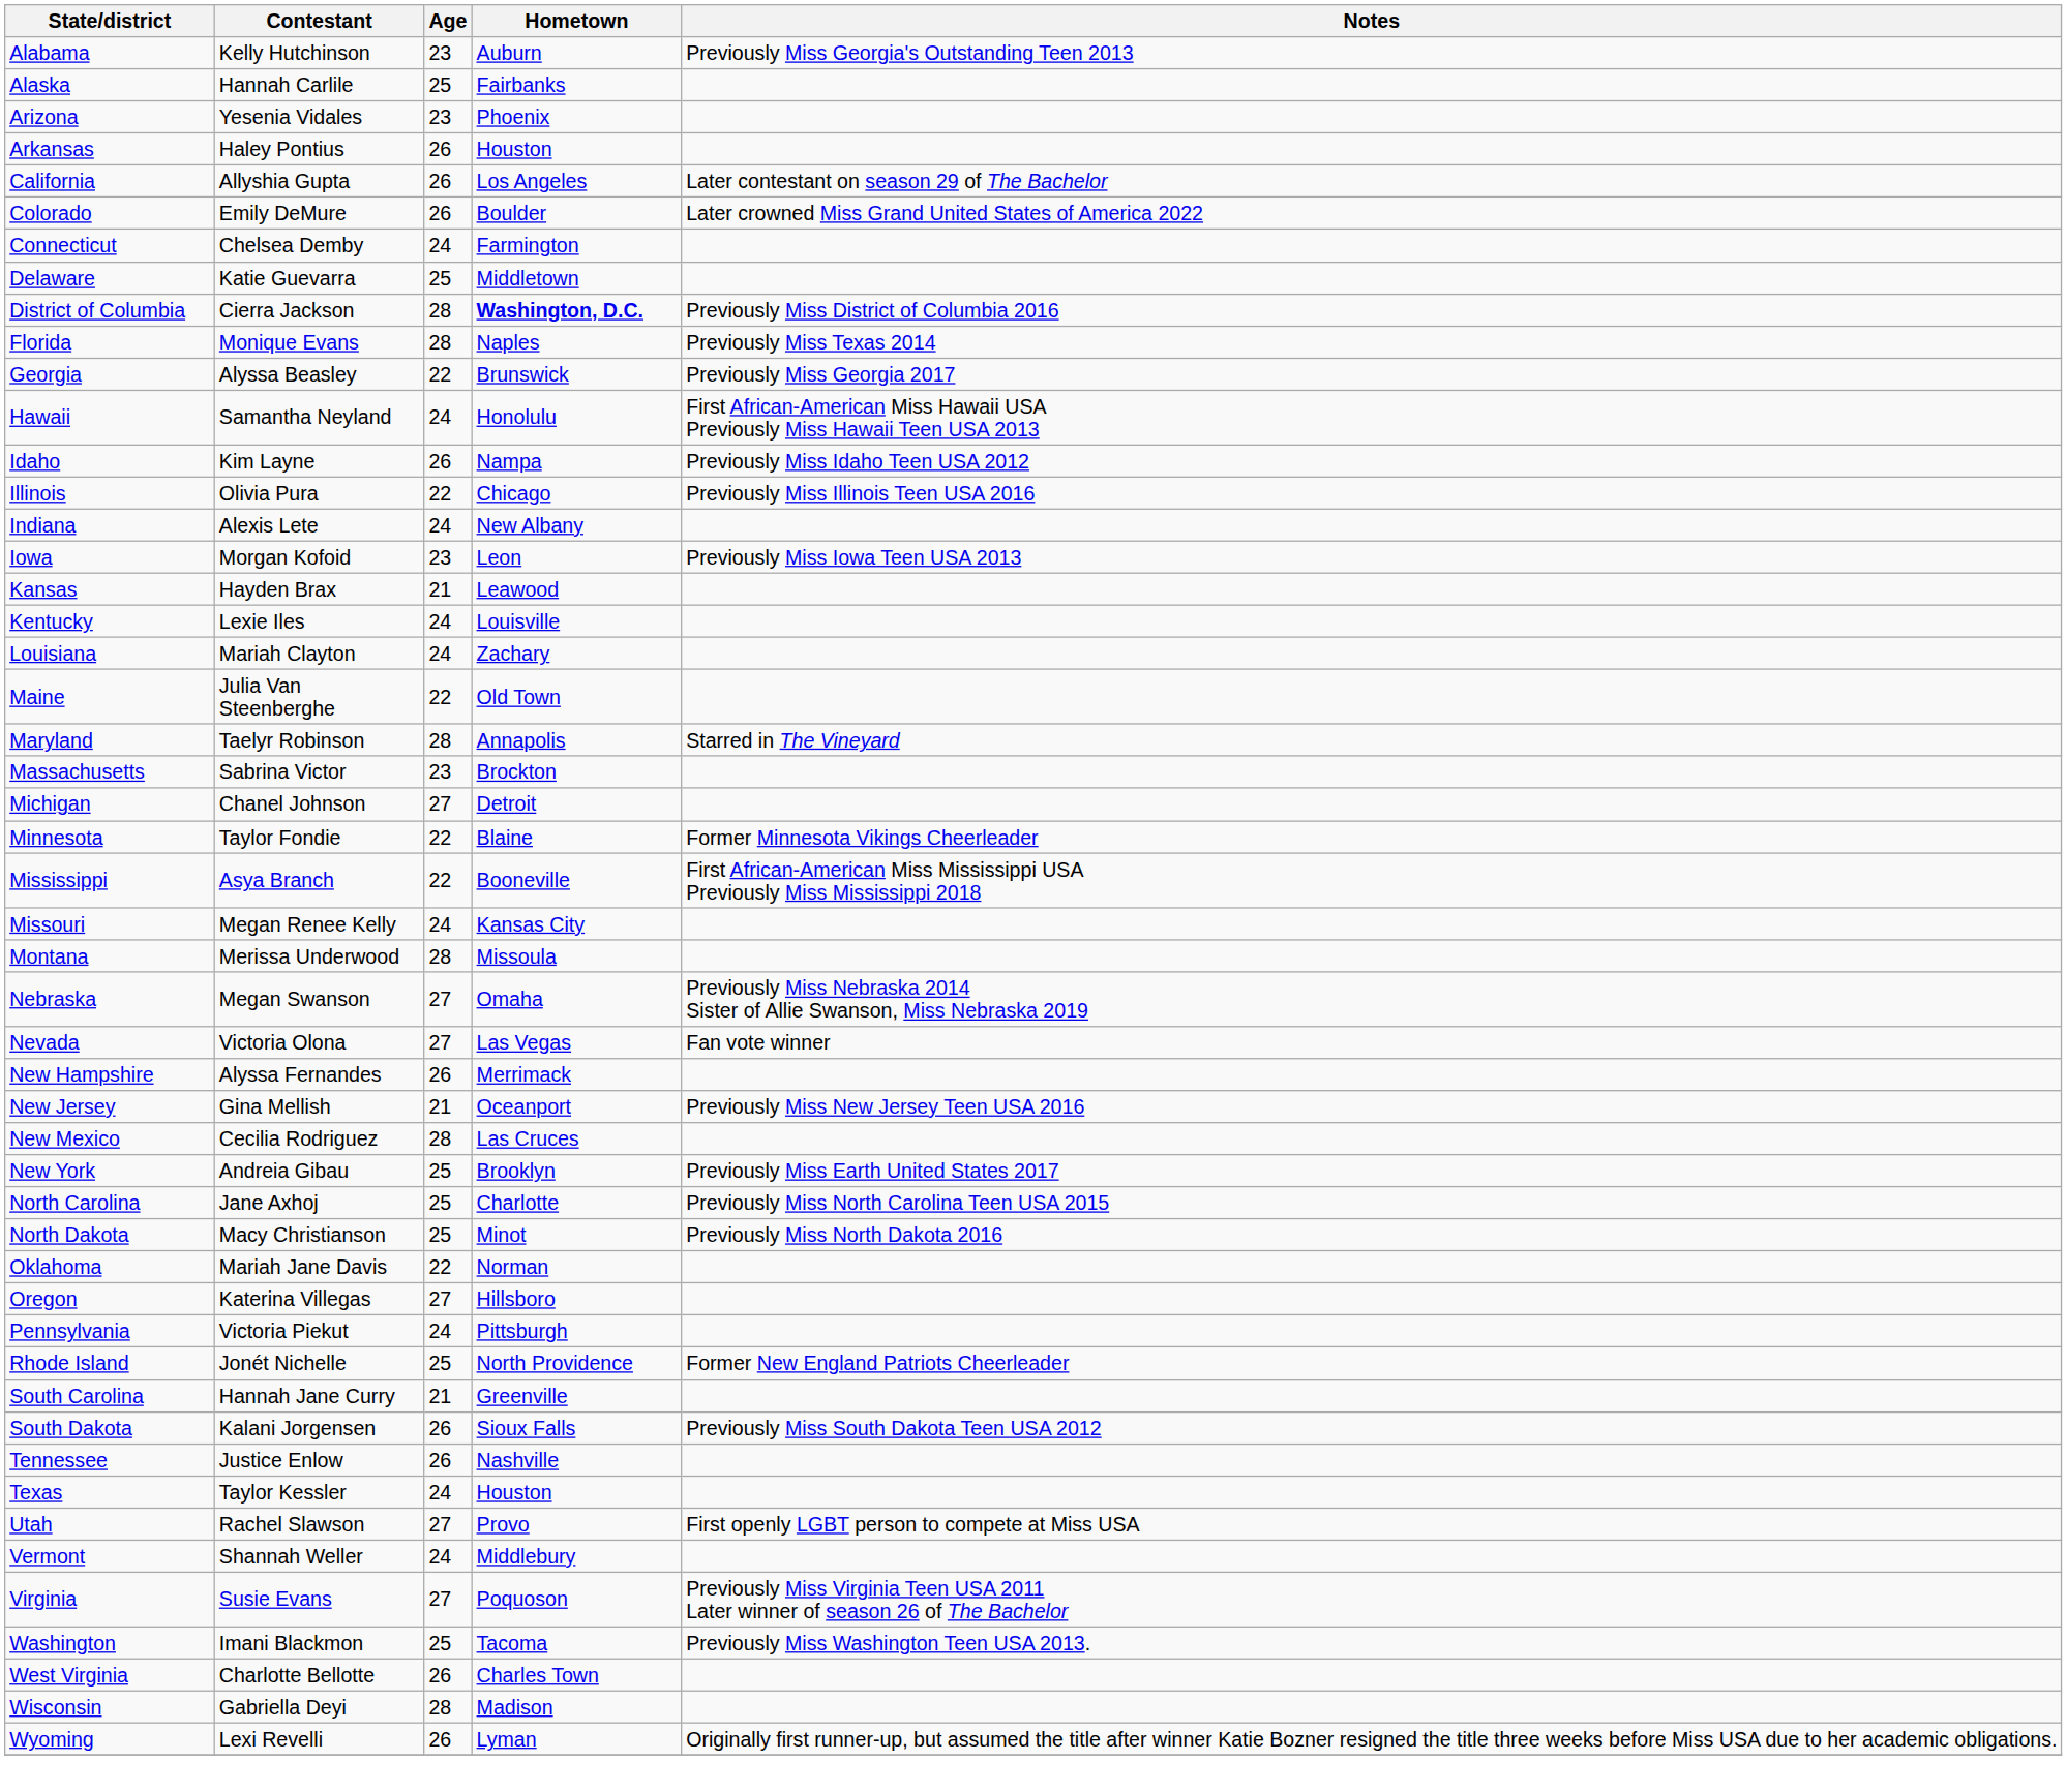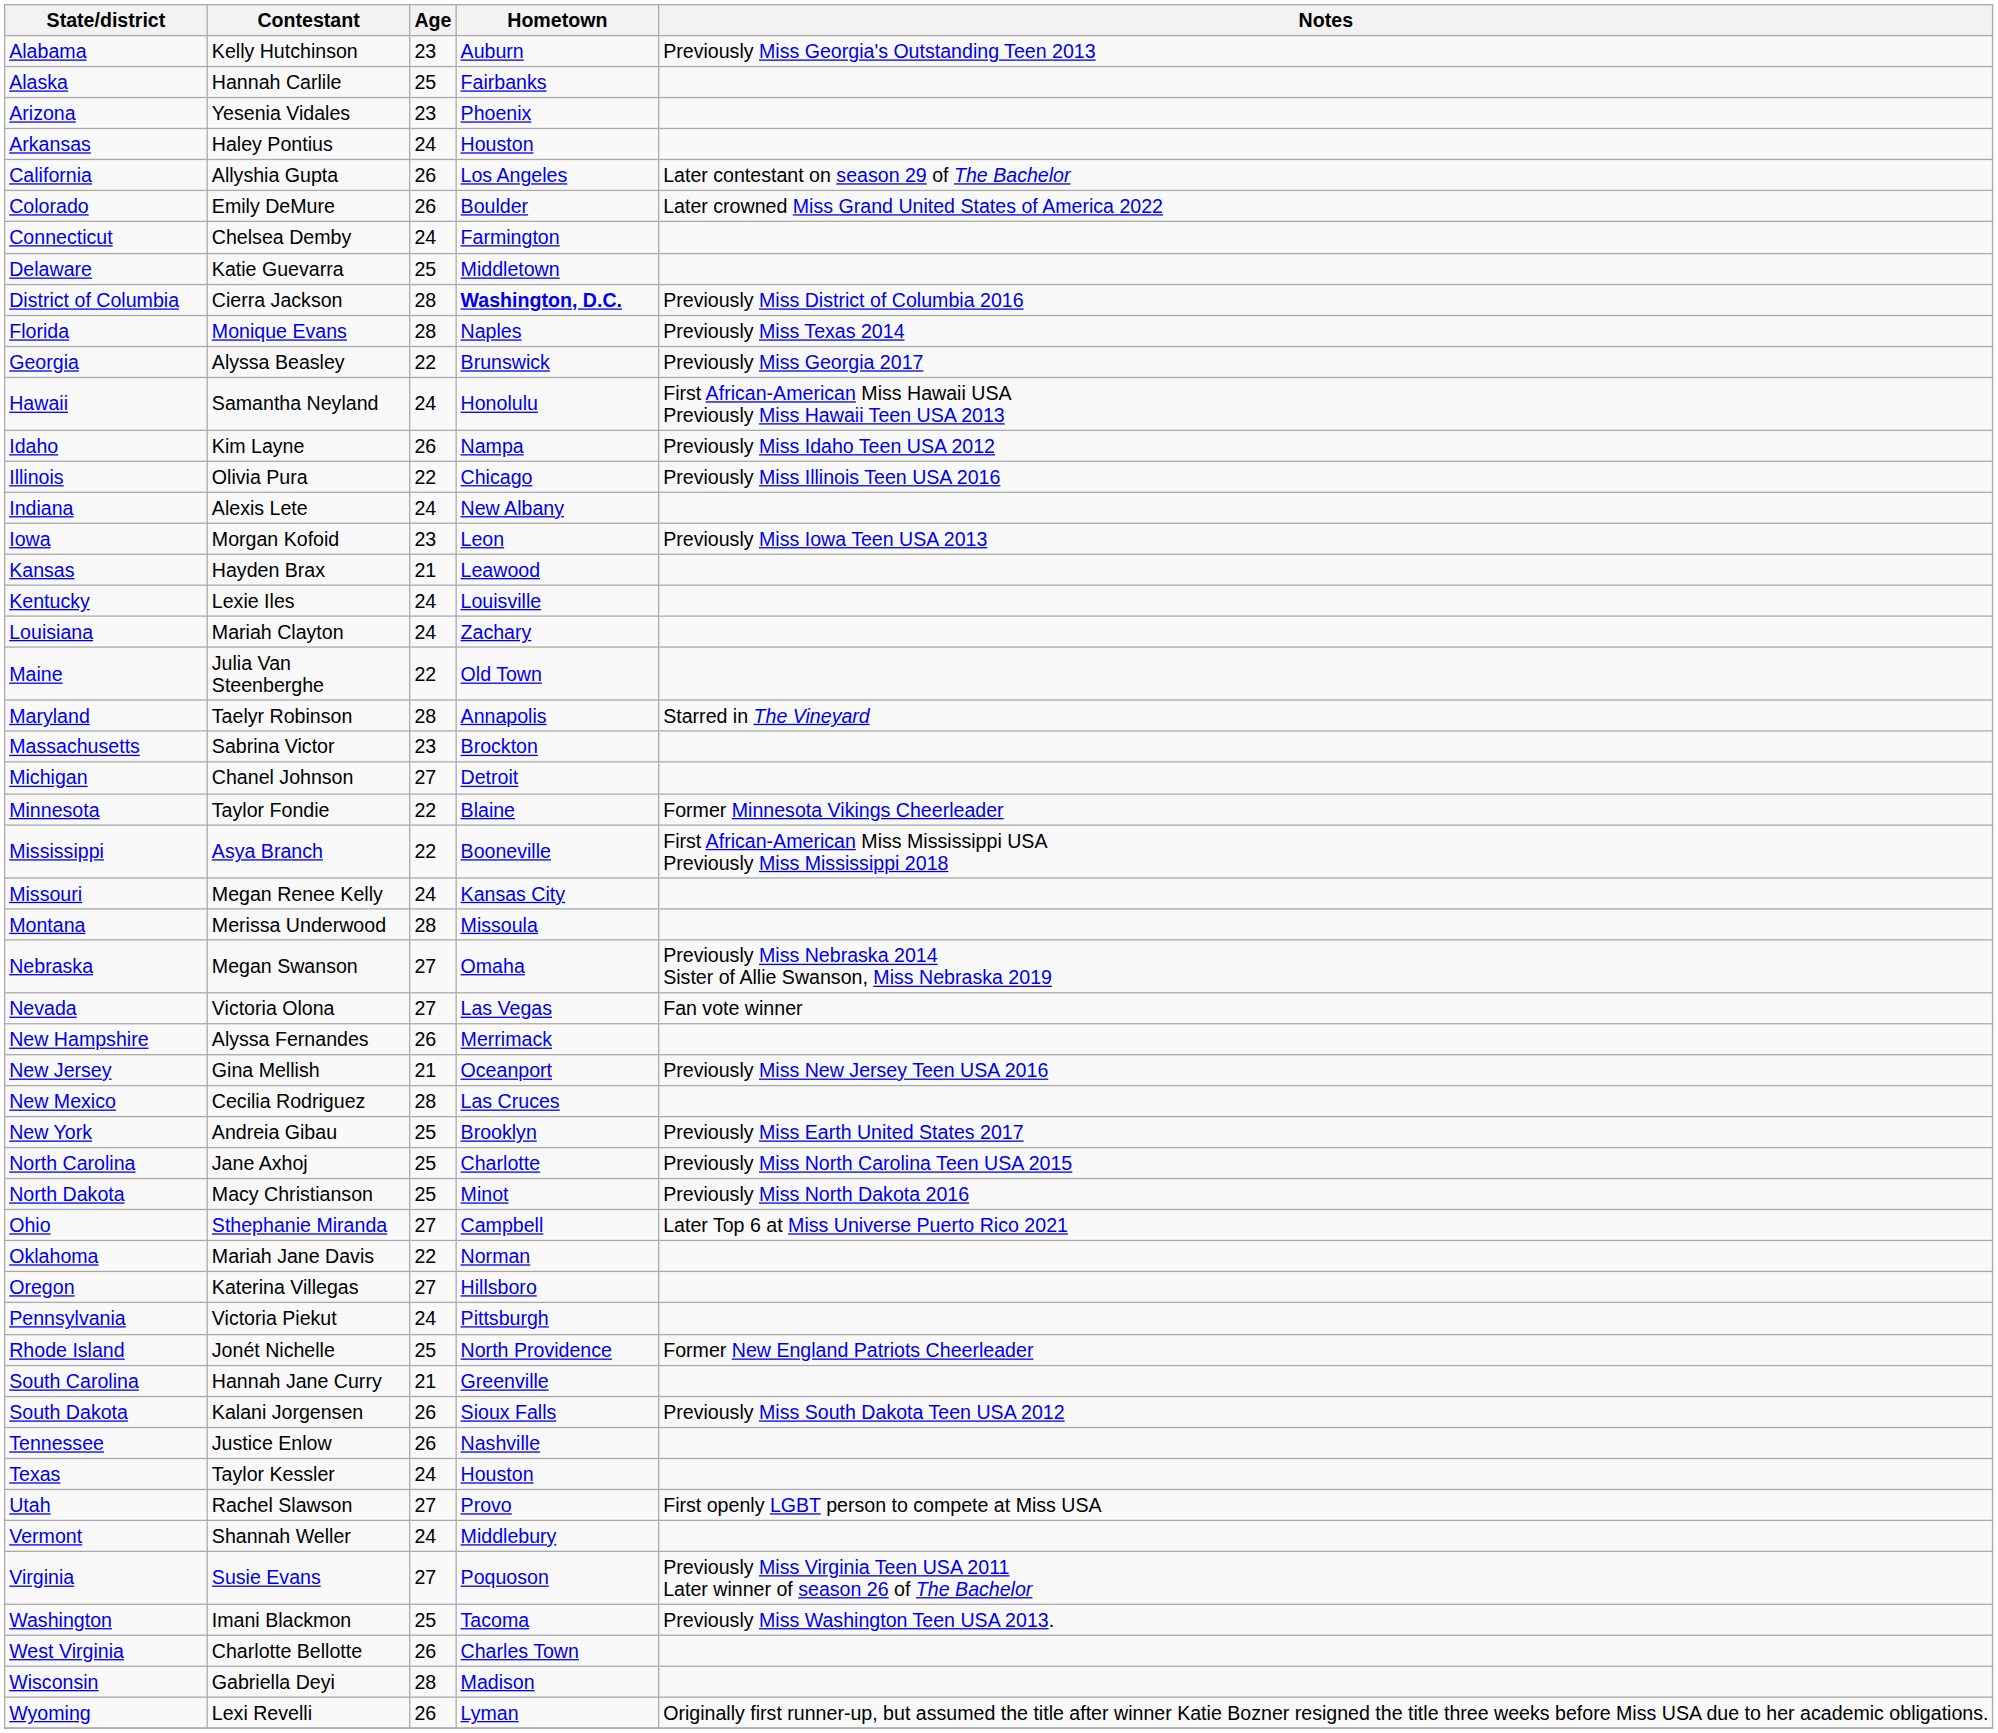 <table class="wikitable sortable" style="font-size: 95%;">
 <tr>
 <th width=150>State/district</th>
 <th width=150>Contestant</th>
 <th>Age</th>
 <th width=150>Hometown</th>
 <th>Notes</th>
 </tr>
 <tr>
 <td><a href='#'>Alabama</a></td>
 <td>Kelly Hutchinson</td>
 <td>23</td>
 <td><a href='#'>Auburn</a></td>
 <td>Previously <a href='#'>Miss Georgia's Outstanding Teen 2013</a></td>
 </tr>
 <tr>
 <td><a href='#'>Alaska</a></td>
 <td>Hannah Carlile</td>
 <td>25</td>
 <td><a href='#'>Fairbanks</a></td>
 <td></td>
 </tr>
 <tr>
 <td><a href='#'>Arizona</a></td>
 <td>Yesenia Vidales</td>
 <td>23</td>
 <td><a href='#'>Phoenix</a></td>
 <td></td>
 </tr>
 <tr>
 <td><a href='#'>Arkansas</a></td>
 <td>Haley Pontius</td>
-<td>26</td>
+<td>24</td>
 <td><a href='#'>Houston</a></td>
 <td></td>
 </tr>
 <tr>
 <td><a href='#'>California</a></td>
 <td>Allyshia Gupta</td>
 <td>26</td>
 <td><a href='#'>Los Angeles</a></td>
 <td>Later contestant on <a href='#'>season 29</a> of <a href='#'><em>The Bachelor</em></a></td>
 </tr>
 <tr>
 <td><a href='#'>Colorado</a></td>
 <td>Emily DeMure</td>
 <td>26</td>
 <td><a href='#'>Boulder</a></td>
 <td>Later crowned <a href='#'>Miss Grand United States of America 2022</a></td>
 </tr>
 <tr>
 <td><a href='#'>Connecticut</a></td>
 <td>Chelsea Demby</td>
 <td>24</td>
 <td><a href='#'>Farmington</a></td>
 <td></td>
 </tr>
 <tr>
 <td><a href='#'>Delaware</a></td>
 <td>Katie Guevarra</td>
 <td>25</td>
 <td><a href='#'>Middletown</a></td>
 <td></td>
 </tr>
 <tr>
 <td><a href='#'>District of Columbia</a></td>
 <td>Cierra Jackson</td>
 <td>28</td>
 <td><strong><a href='#'>Washington, D.C.</a></strong></td>
 <td>Previously <a href='#'>Miss District of Columbia 2016</a></td>
 </tr>
 <tr>
 <td><a href='#'>Florida</a></td>
 <td><a href='#'>Monique Evans</a></td>
 <td>28</td>
 <td><a href='#'>Naples</a></td>
 <td>Previously <a href='#'>Miss Texas 2014</a></td>
 </tr>
 <tr>
 <td><a href='#'>Georgia</a></td>
 <td>Alyssa Beasley</td>
 <td>22</td>
 <td><a href='#'>Brunswick</a></td>
 <td>Previously <a href='#'>Miss Georgia 2017</a></td>
 </tr>
 <tr>
 <td><a href='#'>Hawaii</a></td>
 <td>Samantha Neyland</td>
 <td>24</td>
 <td><a href='#'>Honolulu</a></td>
 <td>First <a href='#'>African-American</a> Miss Hawaii USA<br>Previously <a href='#'>Miss Hawaii Teen USA 2013</a></td>
 </tr>
 <tr>
 <td><a href='#'>Idaho</a></td>
 <td>Kim Layne</td>
 <td>26</td>
 <td><a href='#'>Nampa</a></td>
 <td>Previously <a href='#'>Miss Idaho Teen USA 2012</a></td>
 </tr>
 <tr>
 <td><a href='#'>Illinois</a></td>
 <td>Olivia Pura</td>
 <td>22</td>
 <td><a href='#'>Chicago</a></td>
 <td>Previously <a href='#'>Miss Illinois Teen USA 2016</a></td>
 </tr>
 <tr>
 <td><a href='#'>Indiana</a></td>
 <td>Alexis Lete</td>
 <td>24</td>
 <td><a href='#'>New Albany</a></td>
 <td></td>
 </tr>
 <tr>
 <td><a href='#'>Iowa</a></td>
 <td>Morgan Kofoid</td>
 <td>23</td>
 <td><a href='#'>Leon</a></td>
 <td>Previously <a href='#'>Miss Iowa Teen USA 2013</a></td>
 </tr>
 <tr>
 <td><a href='#'>Kansas</a></td>
 <td>Hayden Brax</td>
 <td>21</td>
 <td><a href='#'>Leawood</a></td>
 <td></td>
 </tr>
 <tr>
 <td><a href='#'>Kentucky</a></td>
 <td>Lexie Iles</td>
 <td>24</td>
 <td><a href='#'>Louisville</a></td>
 <td></td>
 </tr>
 <tr>
 <td><a href='#'>Louisiana</a></td>
 <td>Mariah Clayton</td>
 <td>24</td>
 <td><a href='#'>Zachary</a></td>
 <td></td>
 </tr>
 <tr>
 <td><a href='#'>Maine</a></td>
 <td>Julia Van Steenberghe</td>
 <td>22</td>
 <td><a href='#'>Old Town</a></td>
 <td></td>
 </tr>
 <tr>
 <td><a href='#'>Maryland</a></td>
 <td>Taelyr Robinson</td>
 <td>28</td>
 <td><a href='#'>Annapolis</a></td>
 <td>Starred in <em><a href='#'>The Vineyard</a></em></td>
 </tr>
 <tr>
 <td><a href='#'>Massachusetts</a></td>
 <td>Sabrina Victor</td>
 <td>23</td>
 <td><a href='#'>Brockton</a></td>
 <td></td>
 </tr>
 <tr>
 <td><a href='#'>Michigan</a></td>
 <td>Chanel Johnson</td>
 <td>27</td>
 <td><a href='#'>Detroit</a></td>
 <td></td>
 </tr>
 <tr>
 <td><a href='#'>Minnesota</a></td>
 <td>Taylor Fondie</td>
 <td>22</td>
 <td><a href='#'>Blaine</a></td>
 <td>Former <a href='#'>Minnesota Vikings Cheerleader</a></td>
 </tr>
 <tr>
 <td><a href='#'>Mississippi</a></td>
 <td><a href='#'>Asya Branch</a></td>
 <td>22</td>
 <td><a href='#'>Booneville</a></td>
 <td>First <a href='#'>African-American</a> Miss Mississippi USA<br>Previously <a href='#'>Miss Mississippi 2018</a></td>
 </tr>
 <tr>
 <td><a href='#'>Missouri</a></td>
 <td>Megan Renee Kelly</td>
 <td>24</td>
 <td><a href='#'>Kansas City</a></td>
 <td></td>
 </tr>
 <tr>
 <td><a href='#'>Montana</a></td>
 <td>Merissa Underwood</td>
 <td>28</td>
 <td><a href='#'>Missoula</a></td>
 <td></td>
 </tr>
 <tr>
 <td><a href='#'>Nebraska</a></td>
 <td>Megan Swanson</td>
 <td>27</td>
 <td><a href='#'>Omaha</a></td>
 <td>Previously <a href='#'>Miss Nebraska 2014</a><br>Sister of Allie Swanson, <a href='#'>Miss Nebraska 2019</a></td>
 </tr>
 <tr>
 <td><a href='#'>Nevada</a></td>
 <td>Victoria Olona</td>
 <td>27</td>
 <td><a href='#'>Las Vegas</a></td>
 <td>Fan vote winner</td>
 </tr>
 <tr>
 <td><a href='#'>New Hampshire</a></td>
 <td>Alyssa Fernandes</td>
 <td>26</td>
 <td><a href='#'>Merrimack</a></td>
 <td></td>
 </tr>
 <tr>
 <td><a href='#'>New Jersey</a></td>
 <td>Gina Mellish</td>
 <td>21</td>
 <td><a href='#'>Oceanport</a></td>
 <td>Previously <a href='#'>Miss New Jersey Teen USA 2016</a></td>
 </tr>
 <tr>
 <td><a href='#'>New Mexico</a></td>
 <td>Cecilia Rodriguez</td>
 <td>28</td>
 <td><a href='#'>Las Cruces</a></td>
 <td></td>
 </tr>
 <tr>
 <td><a href='#'>New York</a></td>
 <td>Andreia Gibau</td>
 <td>25</td>
 <td><a href='#'>Brooklyn</a></td>
 <td>Previously <a href='#'>Miss Earth United States 2017</a></td>
 </tr>
 <tr>
 <td><a href='#'>North Carolina</a></td>
 <td>Jane Axhoj</td>
 <td>25</td>
 <td><a href='#'>Charlotte</a></td>
 <td>Previously <a href='#'>Miss North Carolina Teen USA 2015</a></td>
 </tr>
 <tr>
 <td><a href='#'>North Dakota</a></td>
 <td>Macy Christianson</td>
 <td>25</td>
 <td><a href='#'>Minot</a></td>
 <td>Previously <a href='#'>Miss North Dakota 2016</a></td>
 </tr>
 <tr>
+<td><a href='#'>Ohio</a></td>
+<td><a href='#'>Sthephanie Miranda</a></td>
+<td>27</td>
+<td><a href='#'>Campbell</a></td>
+<td>Later Top 6 at <a href='#'>Miss Universe Puerto Rico 2021</a></td>
+</tr>
+<tr>
 <td><a href='#'>Oklahoma</a></td>
 <td>Mariah Jane Davis</td>
 <td>22</td>
 <td><a href='#'>Norman</a></td>
 <td></td>
 </tr>
 <tr>
 <td><a href='#'>Oregon</a></td>
 <td>Katerina Villegas</td>
 <td>27</td>
 <td><a href='#'>Hillsboro</a></td>
 <td></td>
 </tr>
 <tr>
 <td><a href='#'>Pennsylvania</a></td>
 <td>Victoria Piekut</td>
 <td>24</td>
 <td><a href='#'>Pittsburgh</a></td>
 <td></td>
 </tr>
 <tr>
 <td><a href='#'>Rhode Island</a></td>
 <td>Jonét Nichelle</td>
 <td>25</td>
 <td><a href='#'>North Providence</a></td>
 <td>Former <a href='#'>New England Patriots Cheerleader</a></td>
 </tr>
 <tr>
 <td><a href='#'>South Carolina</a></td>
 <td>Hannah Jane Curry</td>
 <td>21</td>
 <td><a href='#'>Greenville</a></td>
 <td></td>
 </tr>
 <tr>
 <td><a href='#'>South Dakota</a></td>
 <td>Kalani Jorgensen</td>
 <td>26</td>
 <td><a href='#'>Sioux Falls</a></td>
 <td>Previously <a href='#'>Miss South Dakota Teen USA 2012</a></td>
 </tr>
 <tr>
 <td><a href='#'>Tennessee</a></td>
 <td>Justice Enlow</td>
 <td>26</td>
 <td><a href='#'>Nashville</a></td>
 <td></td>
 </tr>
 <tr>
 <td><a href='#'>Texas</a></td>
 <td>Taylor Kessler</td>
 <td>24</td>
 <td><a href='#'>Houston</a></td>
 <td></td>
 </tr>
 <tr>
 <td><a href='#'>Utah</a></td>
 <td>Rachel Slawson</td>
 <td>27</td>
 <td><a href='#'>Provo</a></td>
 <td>First openly <a href='#'>LGBT</a> person to compete at Miss USA</td>
 </tr>
 <tr>
 <td><a href='#'>Vermont</a></td>
 <td>Shannah Weller</td>
 <td>24</td>
 <td><a href='#'>Middlebury</a></td>
 <td></td>
 </tr>
 <tr>
 <td><a href='#'>Virginia</a></td>
 <td><a href='#'>Susie Evans</a></td>
 <td>27</td>
 <td><a href='#'>Poquoson</a></td>
 <td>Previously <a href='#'>Miss Virginia Teen USA 2011</a><br>Later winner of <a href='#'>season 26</a> of <a href='#'><em>The Bachelor</em></a></td>
 </tr>
 <tr>
 <td><a href='#'>Washington</a></td>
 <td>Imani Blackmon</td>
 <td>25</td>
 <td><a href='#'>Tacoma</a></td>
 <td>Previously <a href='#'>Miss Washington Teen USA 2013</a>.</td>
 </tr>
 <tr>
 <td><a href='#'>West Virginia</a></td>
 <td>Charlotte Bellotte</td>
 <td>26</td>
 <td><a href='#'>Charles Town</a></td>
 <td></td>
 </tr>
 <tr>
 <td><a href='#'>Wisconsin</a></td>
 <td>Gabriella Deyi</td>
 <td>28</td>
 <td><a href='#'>Madison</a></td>
 <td></td>
 </tr>
 <tr>
 <td><a href='#'>Wyoming</a></td>
 <td>Lexi Revelli</td>
 <td>26</td>
 <td><a href='#'>Lyman</a></td>
 <td>Originally first runner-up, but assumed the title after winner Katie Bozner resigned the title three weeks before Miss USA due to her academic obligations.</td>
 </tr>
 <tr>
 </tr>
 </table>
